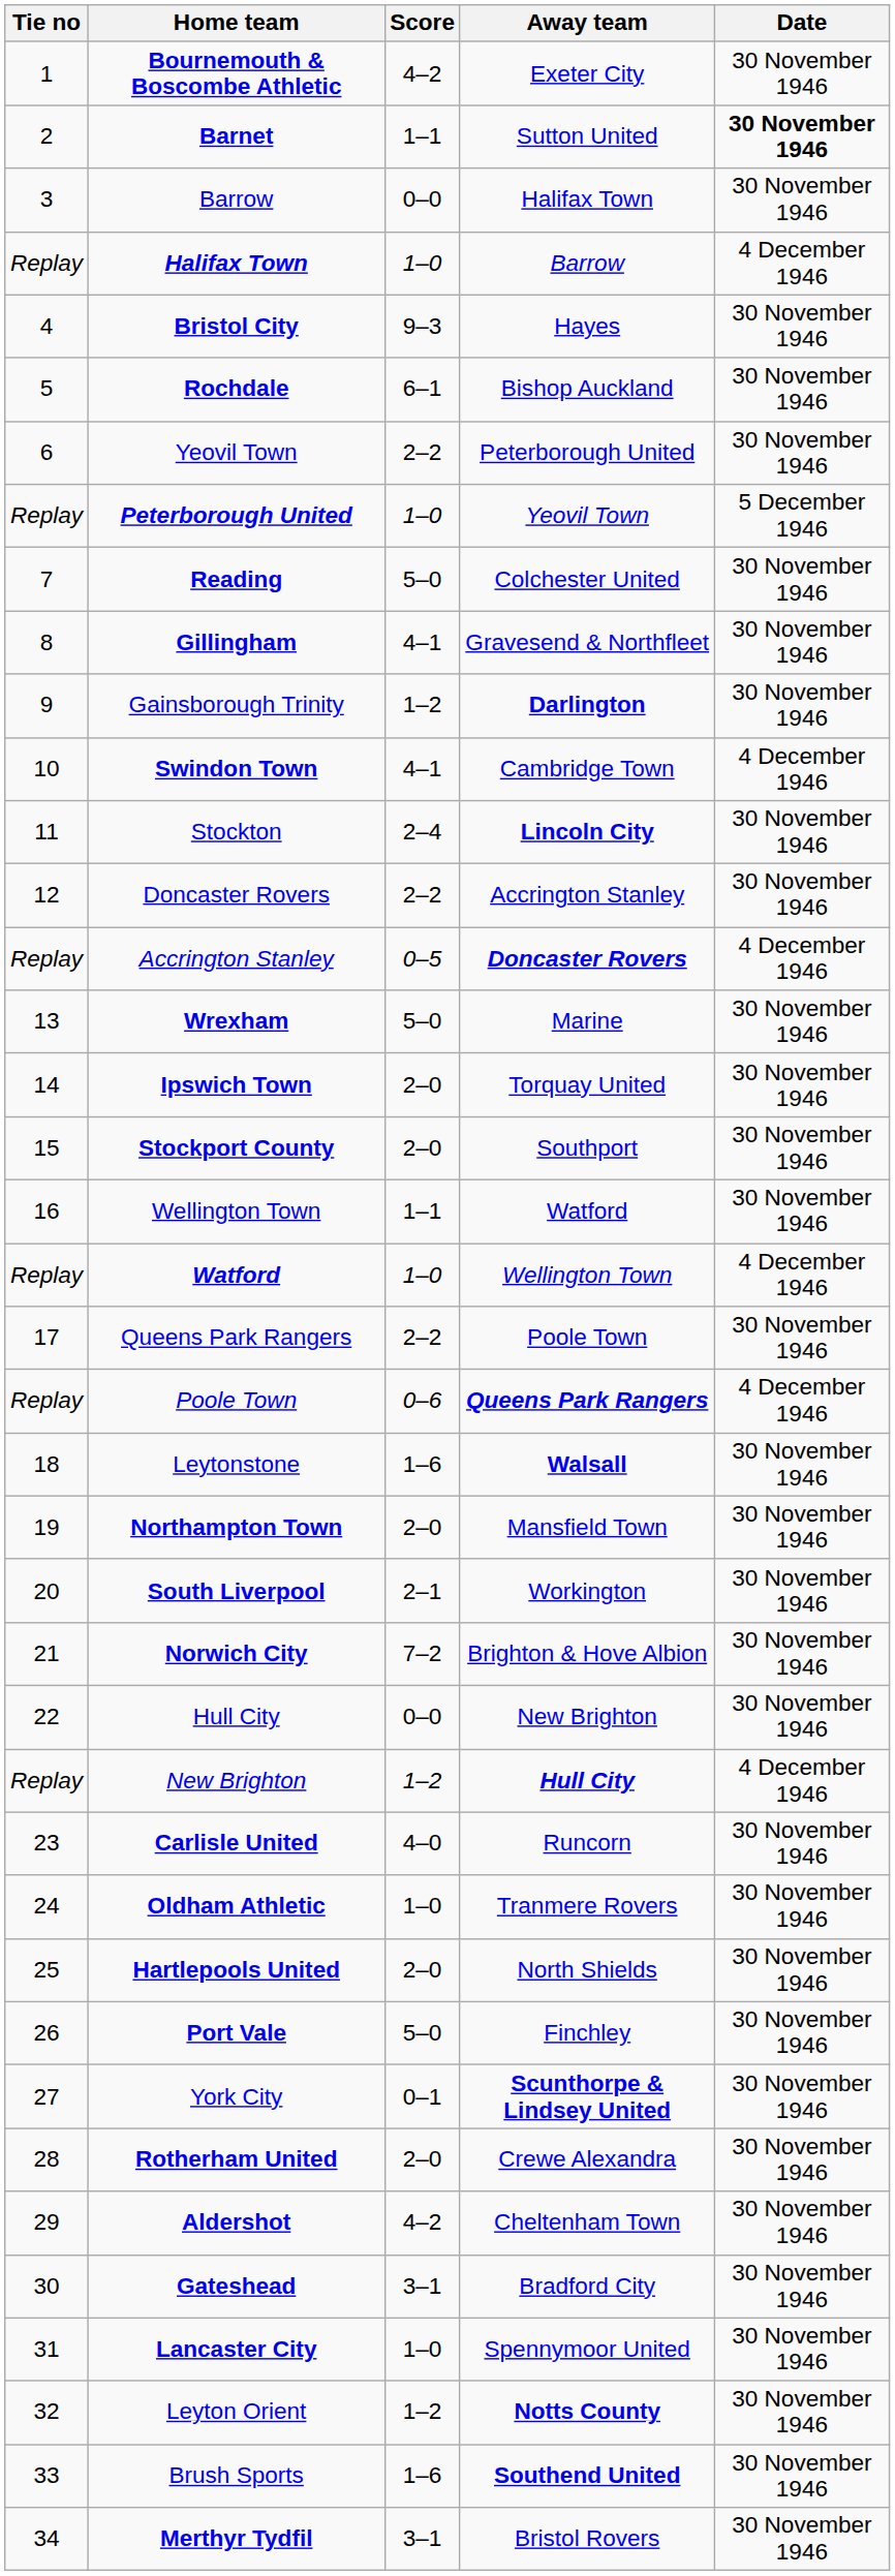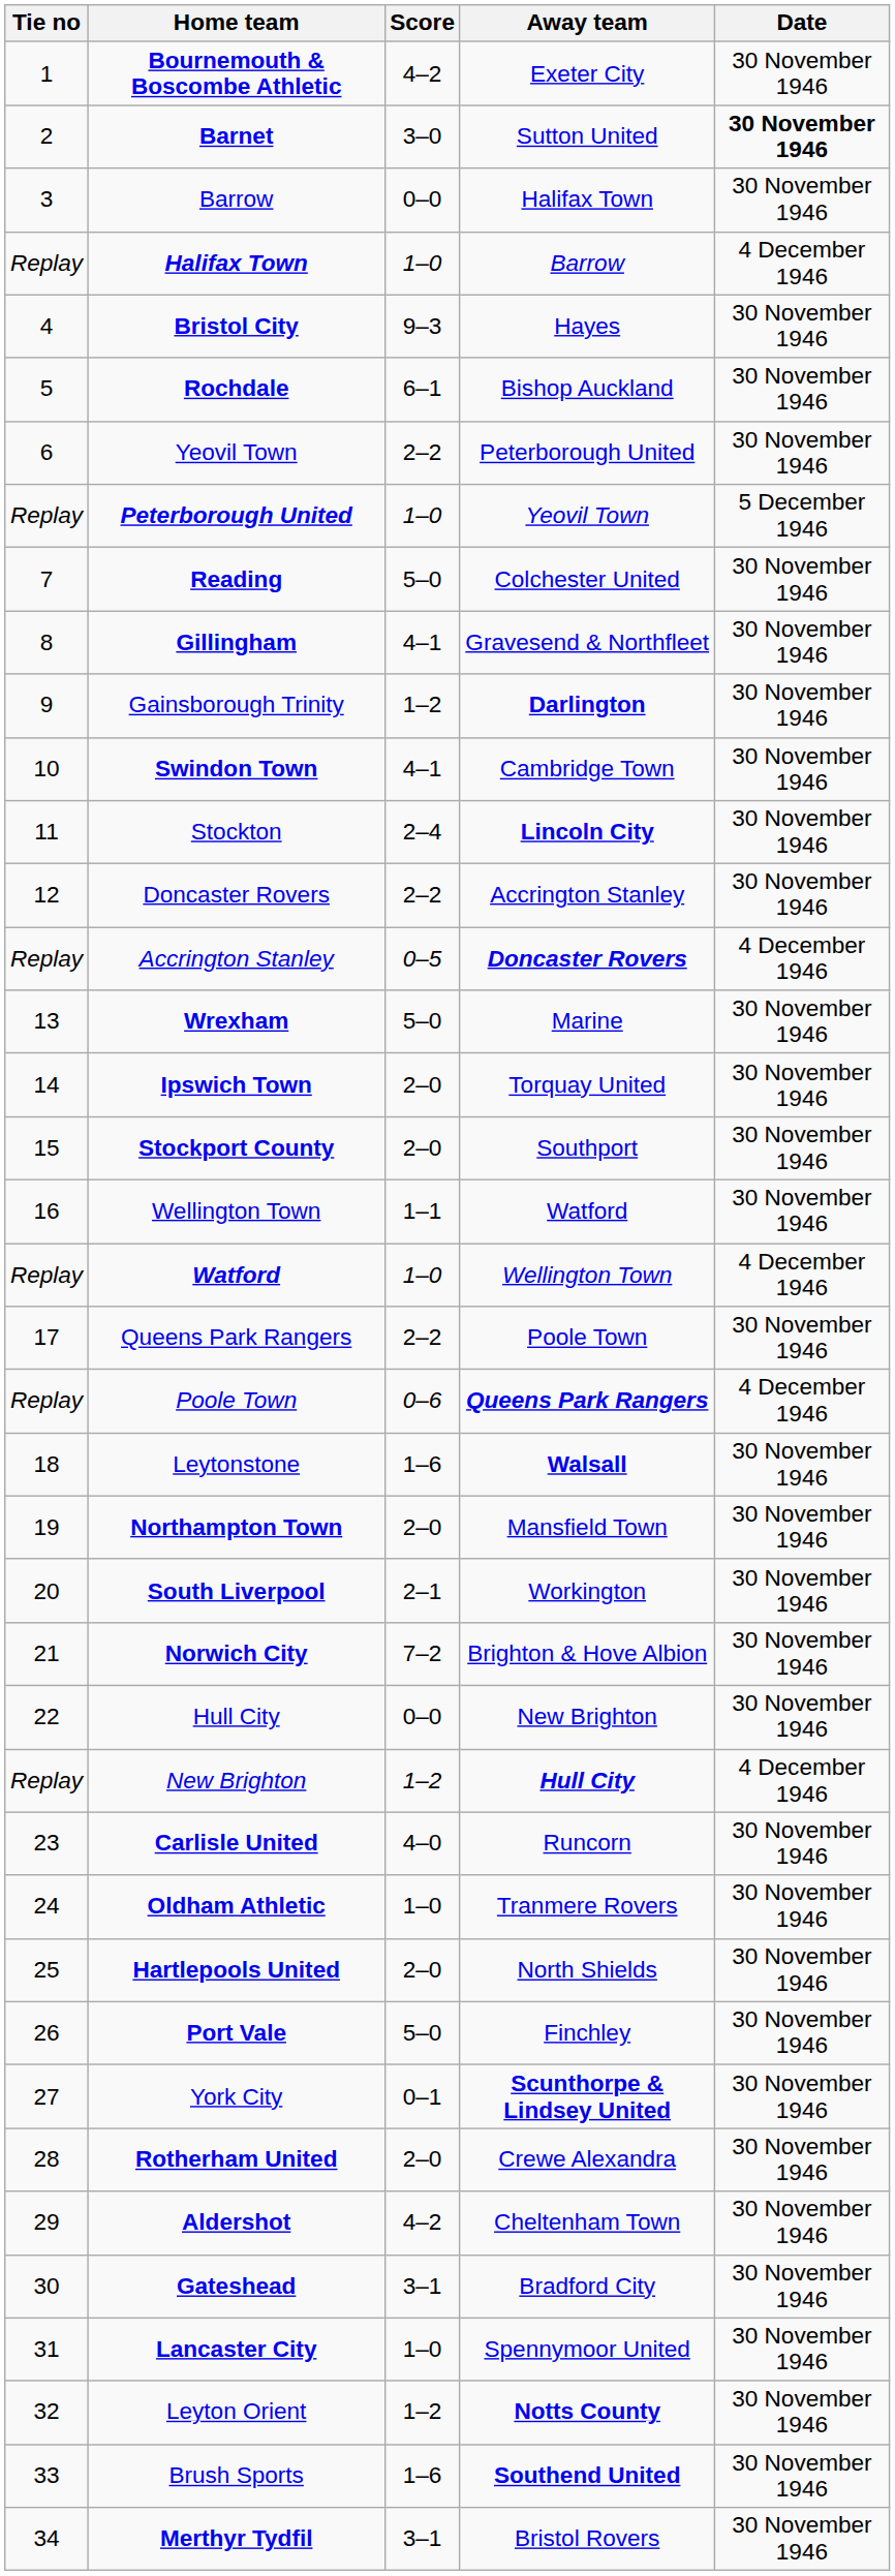 <table class="wikitable" style="text-align: center">
 <tr>
 <th>Tie no</th>
 <th>Home team</th>
 <th>Score</th>
 <th>Away team</th>
 <th>Date</th>
 </tr>
 <tr>
 <td>1</td>
 <td><strong><a href='#'>Bournemouth & Boscombe Athletic</a></strong></td>
 <td>4–2</td>
 <td><a href='#'>Exeter City</a></td>
 <td>30 November 1946</td>
 </tr>
 <tr>
 <td>2</td>
 <td><strong><a href='#'>Barnet</a></strong></td>
-<td>1–1</td>
+<td>3–0</td>
 <td><a href='#'>Sutton United</a></td>
 <td><strong>30 November 1946</strong></td>
 </tr>
 <tr>
 <td>3</td>
 <td><a href='#'>Barrow</a></td>
 <td>0–0</td>
 <td><a href='#'>Halifax Town</a></td>
 <td>30 November 1946</td>
 </tr>
 <tr>
 <td><em>Replay</em></td>
 <td><strong><em><a href='#'>Halifax Town</a></em></strong></td>
 <td><em>1–0</em></td>
 <td><em><a href='#'>Barrow</a></em></td>
 <td>4 December 1946</td>
 </tr>
 <tr>
 <td>4</td>
 <td><strong><a href='#'>Bristol City</a></strong></td>
 <td>9–3</td>
 <td><a href='#'>Hayes</a></td>
 <td>30 November 1946</td>
 </tr>
 <tr>
 <td>5</td>
 <td><strong><a href='#'>Rochdale</a></strong></td>
 <td>6–1</td>
 <td><a href='#'>Bishop Auckland</a></td>
 <td>30 November 1946</td>
 </tr>
 <tr>
 <td>6</td>
 <td><a href='#'>Yeovil Town</a></td>
 <td>2–2</td>
 <td><a href='#'>Peterborough United</a></td>
 <td>30 November 1946</td>
 </tr>
 <tr>
 <td><em>Replay</em></td>
 <td><strong><em><a href='#'>Peterborough United</a></em></strong></td>
 <td><em>1–0</em></td>
 <td><em><a href='#'>Yeovil Town</a></em></td>
 <td>5 December 1946</td>
 </tr>
 <tr>
 <td>7</td>
 <td><strong><a href='#'>Reading</a></strong></td>
 <td>5–0</td>
 <td><a href='#'>Colchester United</a></td>
 <td>30 November 1946</td>
 </tr>
 <tr>
 <td>8</td>
 <td><strong><a href='#'>Gillingham</a></strong></td>
 <td>4–1</td>
 <td><a href='#'>Gravesend & Northfleet</a></td>
 <td>30 November 1946</td>
 </tr>
 <tr>
 <td>9</td>
 <td><a href='#'>Gainsborough Trinity</a></td>
 <td>1–2</td>
 <td><strong><a href='#'>Darlington</a></strong></td>
 <td>30 November 1946</td>
 </tr>
 <tr>
 <td>10</td>
 <td><strong><a href='#'>Swindon Town</a></strong></td>
 <td>4–1</td>
 <td><a href='#'>Cambridge Town</a></td>
-<td>4 December 1946</td>
+<td>30 November 1946</td>
 </tr>
 <tr>
 <td>11</td>
 <td><a href='#'>Stockton</a></td>
 <td>2–4</td>
 <td><strong><a href='#'>Lincoln City</a></strong></td>
 <td>30 November 1946</td>
 </tr>
 <tr>
 <td>12</td>
 <td><a href='#'>Doncaster Rovers</a></td>
 <td>2–2</td>
 <td><a href='#'>Accrington Stanley</a></td>
 <td>30 November 1946</td>
 </tr>
 <tr>
 <td><em>Replay</em></td>
 <td><em><a href='#'>Accrington Stanley</a></em></td>
 <td><em>0–5</em></td>
 <td><strong><em><a href='#'>Doncaster Rovers</a></em></strong></td>
 <td>4 December 1946</td>
 </tr>
 <tr>
 <td>13</td>
 <td><strong><a href='#'>Wrexham</a></strong></td>
 <td>5–0</td>
 <td><a href='#'>Marine</a></td>
 <td>30 November 1946</td>
 </tr>
 <tr>
 <td>14</td>
 <td><strong><a href='#'>Ipswich Town</a></strong></td>
 <td>2–0</td>
 <td><a href='#'>Torquay United</a></td>
 <td>30 November 1946</td>
 </tr>
 <tr>
 <td>15</td>
 <td><strong><a href='#'>Stockport County</a></strong></td>
 <td>2–0</td>
 <td><a href='#'>Southport</a></td>
 <td>30 November 1946</td>
 </tr>
 <tr>
 <td>16</td>
 <td><a href='#'>Wellington Town</a></td>
 <td>1–1</td>
 <td><a href='#'>Watford</a></td>
 <td>30 November 1946</td>
 </tr>
 <tr>
 <td><em>Replay</em></td>
 <td><strong><em><a href='#'>Watford</a></em></strong></td>
 <td><em>1–0</em></td>
 <td><em><a href='#'>Wellington Town</a></em></td>
 <td>4 December 1946</td>
 </tr>
 <tr>
 <td>17</td>
 <td><a href='#'>Queens Park Rangers</a></td>
 <td>2–2</td>
 <td><a href='#'>Poole Town</a></td>
 <td>30 November 1946</td>
 </tr>
 <tr>
 <td><em>Replay</em></td>
 <td><em><a href='#'>Poole Town</a></em></td>
 <td><em>0–6</em></td>
 <td><strong><em><a href='#'>Queens Park Rangers</a></em></strong></td>
 <td>4 December 1946</td>
 </tr>
 <tr>
 <td>18</td>
 <td><a href='#'>Leytonstone</a></td>
 <td>1–6</td>
 <td><strong><a href='#'>Walsall</a></strong></td>
 <td>30 November 1946</td>
 </tr>
 <tr>
 <td>19</td>
 <td><strong><a href='#'>Northampton Town</a></strong></td>
 <td>2–0</td>
 <td><a href='#'>Mansfield Town</a></td>
 <td>30 November 1946</td>
 </tr>
 <tr>
 <td>20</td>
 <td><strong><a href='#'>South Liverpool</a></strong></td>
 <td>2–1</td>
 <td><a href='#'>Workington</a></td>
 <td>30 November 1946</td>
 </tr>
 <tr>
 <td>21</td>
 <td><strong><a href='#'>Norwich City</a></strong></td>
 <td>7–2</td>
 <td><a href='#'>Brighton & Hove Albion</a></td>
 <td>30 November 1946</td>
 </tr>
 <tr>
 <td>22</td>
 <td><a href='#'>Hull City</a></td>
 <td>0–0</td>
 <td><a href='#'>New Brighton</a></td>
 <td>30 November 1946</td>
 </tr>
 <tr>
 <td><em>Replay</em></td>
 <td><em><a href='#'>New Brighton</a></em></td>
 <td><em>1–2</em></td>
 <td><strong><em><a href='#'>Hull City</a></em></strong></td>
 <td>4 December 1946</td>
 </tr>
 <tr>
 <td>23</td>
 <td><strong><a href='#'>Carlisle United</a></strong></td>
 <td>4–0</td>
 <td><a href='#'>Runcorn</a></td>
 <td>30 November 1946</td>
 </tr>
 <tr>
 <td>24</td>
 <td><strong><a href='#'>Oldham Athletic</a></strong></td>
 <td>1–0</td>
 <td><a href='#'>Tranmere Rovers</a></td>
 <td>30 November 1946</td>
 </tr>
 <tr>
 <td>25</td>
 <td><strong><a href='#'>Hartlepools United</a></strong></td>
 <td>2–0</td>
 <td><a href='#'>North Shields</a></td>
 <td>30 November 1946</td>
 </tr>
 <tr>
 <td>26</td>
 <td><strong><a href='#'>Port Vale</a></strong></td>
 <td>5–0</td>
 <td><a href='#'>Finchley</a></td>
 <td>30 November 1946</td>
 </tr>
 <tr>
 <td>27</td>
 <td><a href='#'>York City</a></td>
 <td>0–1</td>
 <td><strong><a href='#'>Scunthorpe & Lindsey United</a></strong></td>
 <td>30 November 1946</td>
 </tr>
 <tr>
 <td>28</td>
 <td><strong><a href='#'>Rotherham United</a></strong></td>
 <td>2–0</td>
 <td><a href='#'>Crewe Alexandra</a></td>
 <td>30 November 1946</td>
 </tr>
 <tr>
 <td>29</td>
 <td><strong><a href='#'>Aldershot</a></strong></td>
 <td>4–2</td>
 <td><a href='#'>Cheltenham Town</a></td>
 <td>30 November 1946</td>
 </tr>
 <tr>
 <td>30</td>
 <td><strong><a href='#'>Gateshead</a></strong></td>
 <td>3–1</td>
 <td><a href='#'>Bradford City</a></td>
 <td>30 November 1946</td>
 </tr>
 <tr>
 <td>31</td>
 <td><strong><a href='#'>Lancaster City</a></strong></td>
 <td>1–0</td>
 <td><a href='#'>Spennymoor United</a></td>
 <td>30 November 1946</td>
 </tr>
 <tr>
 <td>32</td>
 <td><a href='#'>Leyton Orient</a></td>
 <td>1–2</td>
 <td><strong><a href='#'>Notts County</a></strong></td>
 <td>30 November 1946</td>
 </tr>
 <tr>
 <td>33</td>
 <td><a href='#'>Brush Sports</a></td>
 <td>1–6</td>
 <td><strong><a href='#'>Southend United</a></strong></td>
 <td>30 November 1946</td>
 </tr>
 <tr>
 <td>34</td>
 <td><strong><a href='#'>Merthyr Tydfil</a></strong></td>
 <td>3–1</td>
 <td><a href='#'>Bristol Rovers</a></td>
 <td>30 November 1946</td>
 </tr>
 </table>
